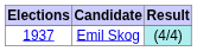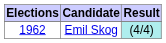 <table class="toccolours" border=1 cellspacing=0 cellpadding=2 style="text-align:center; border-collapse:collapse;">
 <tr style="background:#ccccff">
 <th>Elections</th>
 <th>Candidate</th>
 <th>Result</th>
 </tr>
 <tr style="background:#ccccff">
 </tr>
 <tr>
-<td><a href='#'>1937</a></td>
+<td><a href='#'>1962</a></td>
 <td rowspan=1><a href='#'>Emil Skog</a></td>
 <td style="background: paleturquoise;">(4/4)</td>
 </tr>
 </table>
